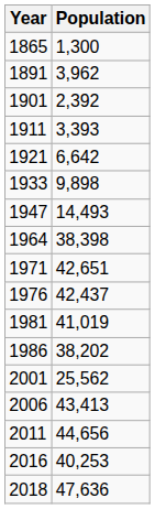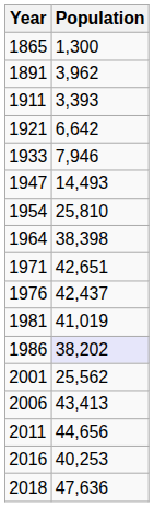 <table class="wikitable">
 <tr>
 <th>Year</th>
 <th>Population</th>
 </tr>
 <tr>
 <td>1865</td>
 <td>1,300</td>
 </tr>
 <tr>
 <td>1891</td>
 <td>3,962</td>
 </tr>
 <tr>
-<td>1901</td>
-<td>2,392</td>
-</tr>
-<tr>
 <td>1911</td>
 <td>3,393</td>
 </tr>
 <tr>
 <td>1921</td>
 <td>6,642</td>
 </tr>
 <tr>
 <td>1933</td>
-<td>9,898</td>
+<td>7,946</td>
 </tr>
 <tr>
 <td>1947</td>
 <td>14,493</td>
+</tr>
+<tr>
+<td>1954</td>
+<td>25,810</td>
 </tr>
 <tr>
 <td>1964</td>
 <td>38,398</td>
 </tr>
 <tr>
 <td>1971</td>
 <td>42,651</td>
 </tr>
 <tr>
 <td>1976</td>
 <td>42,437</td>
 </tr>
 <tr>
 <td>1981</td>
 <td>41,019</td>
 </tr>
 <tr>
 <td>1986</td>
-<td>38,202</td>
+<td style="background: lavender;">38,202</td>
 </tr>
 <tr>
 <td>2001</td>
 <td>25,562</td>
 </tr>
 <tr>
 <td>2006</td>
 <td>43,413</td>
 </tr>
 <tr>
 <td>2011</td>
 <td>44,656</td>
 </tr>
 <tr>
 <td>2016</td>
 <td>40,253</td>
 </tr>
 <tr>
 <td>2018</td>
 <td>47,636</td>
 </tr>
 </table>
